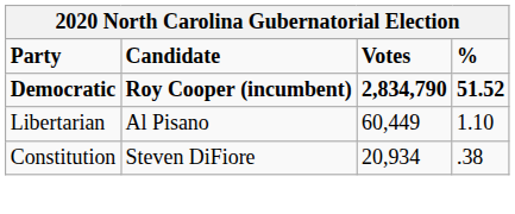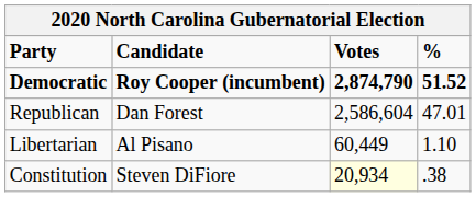 <table class="wikitable">
 <tr>
 <th colspan="4">2020 North Carolina Gubernatorial Election</th>
 </tr>
 <tr>
 <td><strong>Party</strong></td>
 <td><strong>Candidate</strong></td>
 <td><strong>Votes</strong></td>
 <td><strong>%</strong></td>
 </tr>
 <tr>
 <td><strong>Democratic</strong></td>
 <td><strong>Roy Cooper</strong> <strong>(incumbent)</strong></td>
-<td><strong>2,834,790</strong></td>
+<td><strong>2,874,790</strong></td>
 <td><strong>51.52</strong></td>
+</tr>
+<tr>
+<td>Republican</td>
+<td>Dan Forest</td>
+<td>2,586,604</td>
+<td>47.01</td>
 </tr>
 <tr>
 <td>Libertarian</td>
 <td>Al Pisano</td>
 <td>60,449</td>
 <td>1.10</td>
 </tr>
 <tr>
 <td>Constitution</td>
 <td>Steven DiFiore</td>
-<td>20,934</td>
+<td style="background: lightyellow;">20,934</td>
 <td>.38</td>
 </tr>
 </table>
